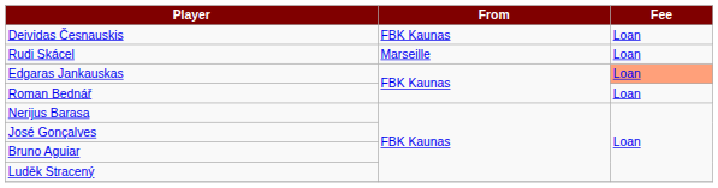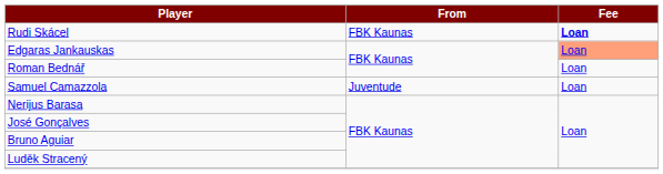 <table class="wikitable" style="text-align:left; font-size:95%;width:98%;">
 <tr>
 <th style="background:maroon; color:white;">Player</th>
 <th style="background:maroon; color:white;">From</th>
 <th style="background:maroon; color:white;">Fee</th>
 </tr>
 <tr>
-<td> <a href='#'>Deividas Česnauskis</a></td>
+<td> <a href='#'>Rudi Skácel</a></td>
 <td> <a href='#'>FBK Kaunas</a></td>
-<td><a href='#'>Loan</a></td>
-</tr>
-<tr>
-<td> <a href='#'>Rudi Skácel</a></td>
-<td> <a href='#'>Marseille</a></td>
-<td><a href='#'>Loan</a></td>
+<td><strong><a href='#'>Loan</a></strong></td>
 </tr>
 <tr>
 <td> <a href='#'>Edgaras Jankauskas</a></td>
 <td rowspan=2> <a href='#'>FBK Kaunas</a></td>
 <td style="background: lightsalmon;"><a href='#'>Loan</a></td>
 </tr>
 <tr>
 <td> <a href='#'>Roman Bednář</a></td>
+<td><a href='#'>Loan</a></td>
+</tr>
+<tr>
+<td> <a href='#'>Samuel Camazzola</a></td>
+<td> <a href='#'>Juventude</a></td>
 <td><a href='#'>Loan</a></td>
 </tr>
 <tr>
 <td> <a href='#'>Nerijus Barasa</a></td>
 <td rowspan=4> <a href='#'>FBK Kaunas</a></td>
 <td rowspan=4><a href='#'>Loan</a></td>
 </tr>
 <tr>
 <td> <a href='#'>José Gonçalves</a></td>
 </tr>
 <tr>
 <td> <a href='#'>Bruno Aguiar</a></td>
 </tr>
 <tr>
 <td> <a href='#'>Luděk Stracený</a></td>
 </tr>
 <tr>
 </tr>
 </table>
